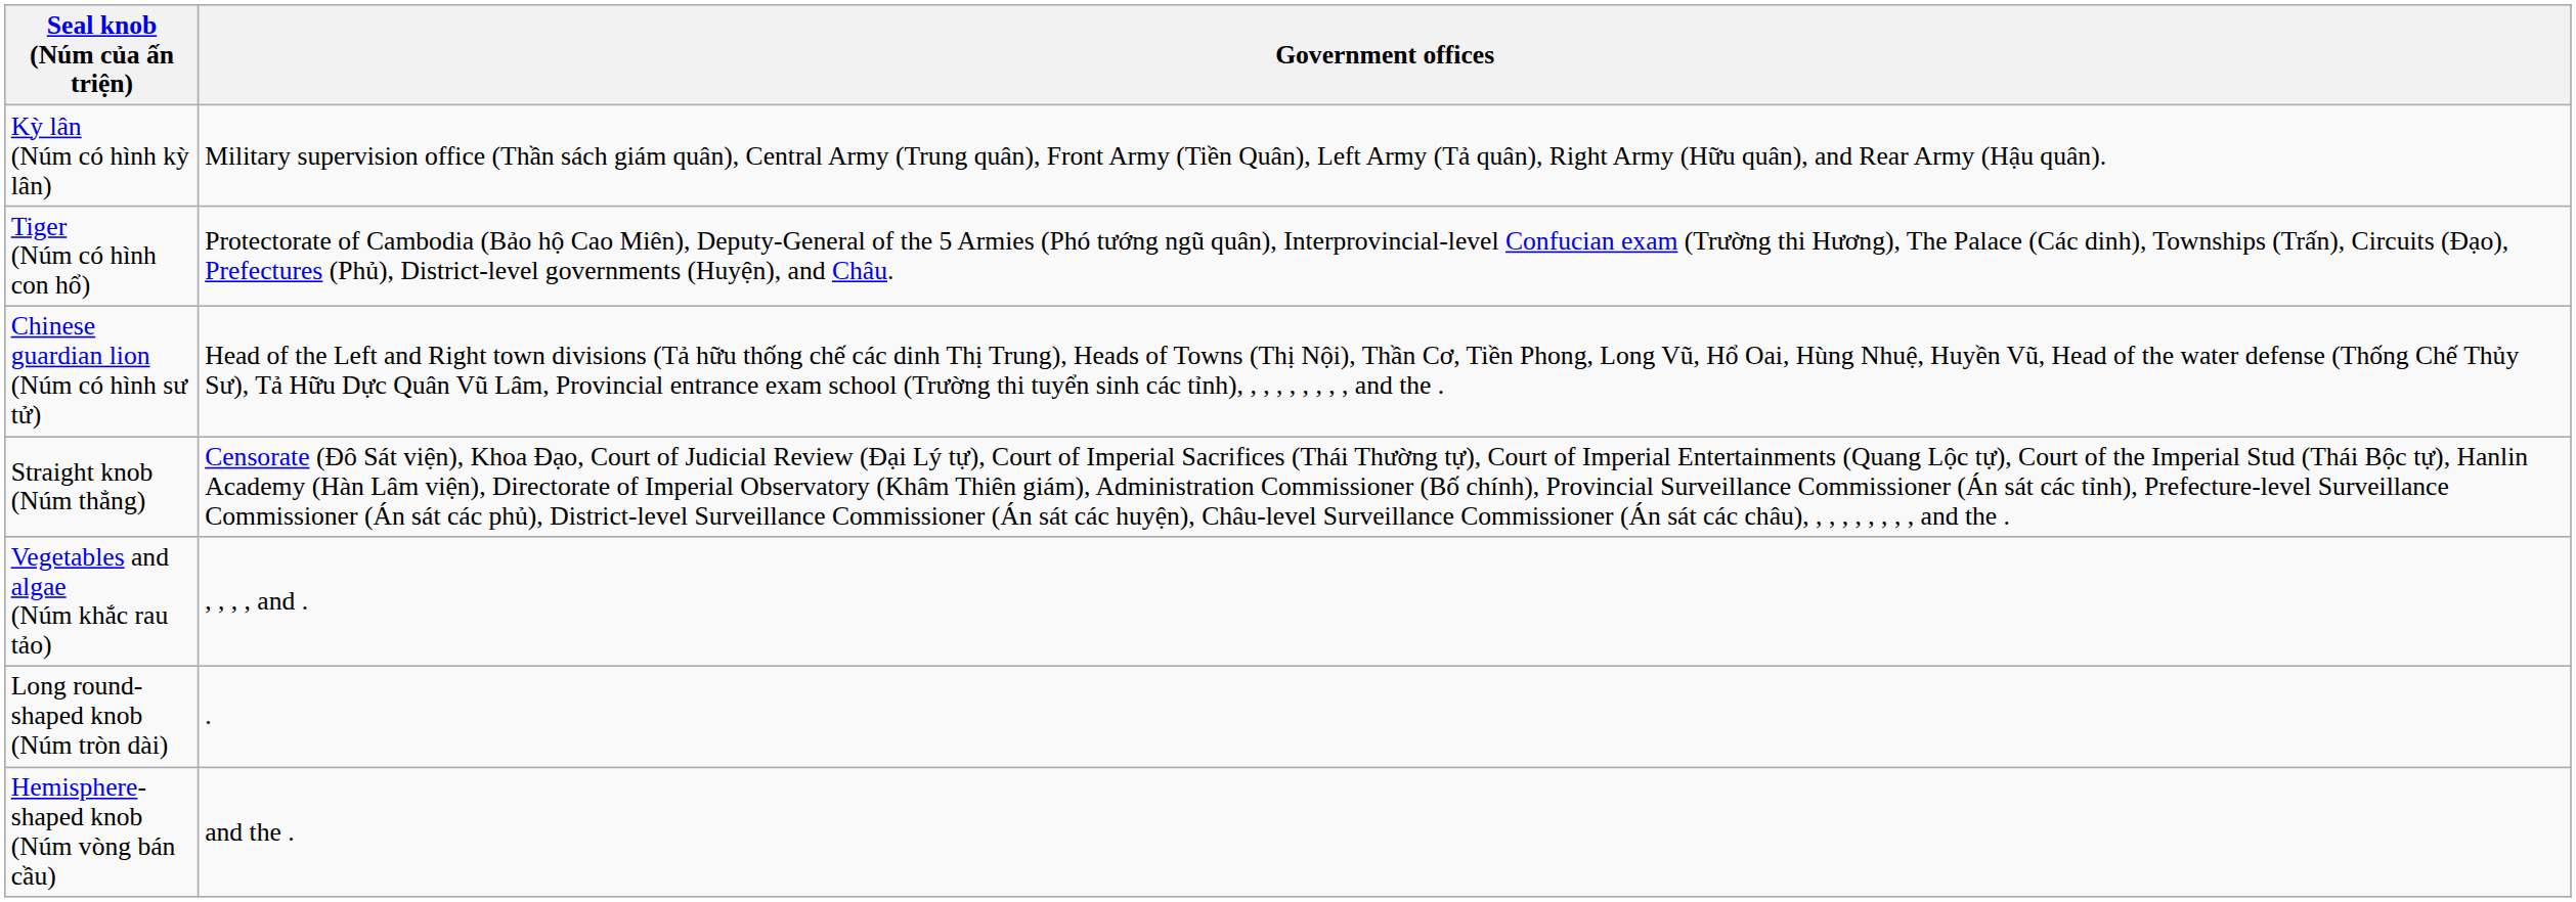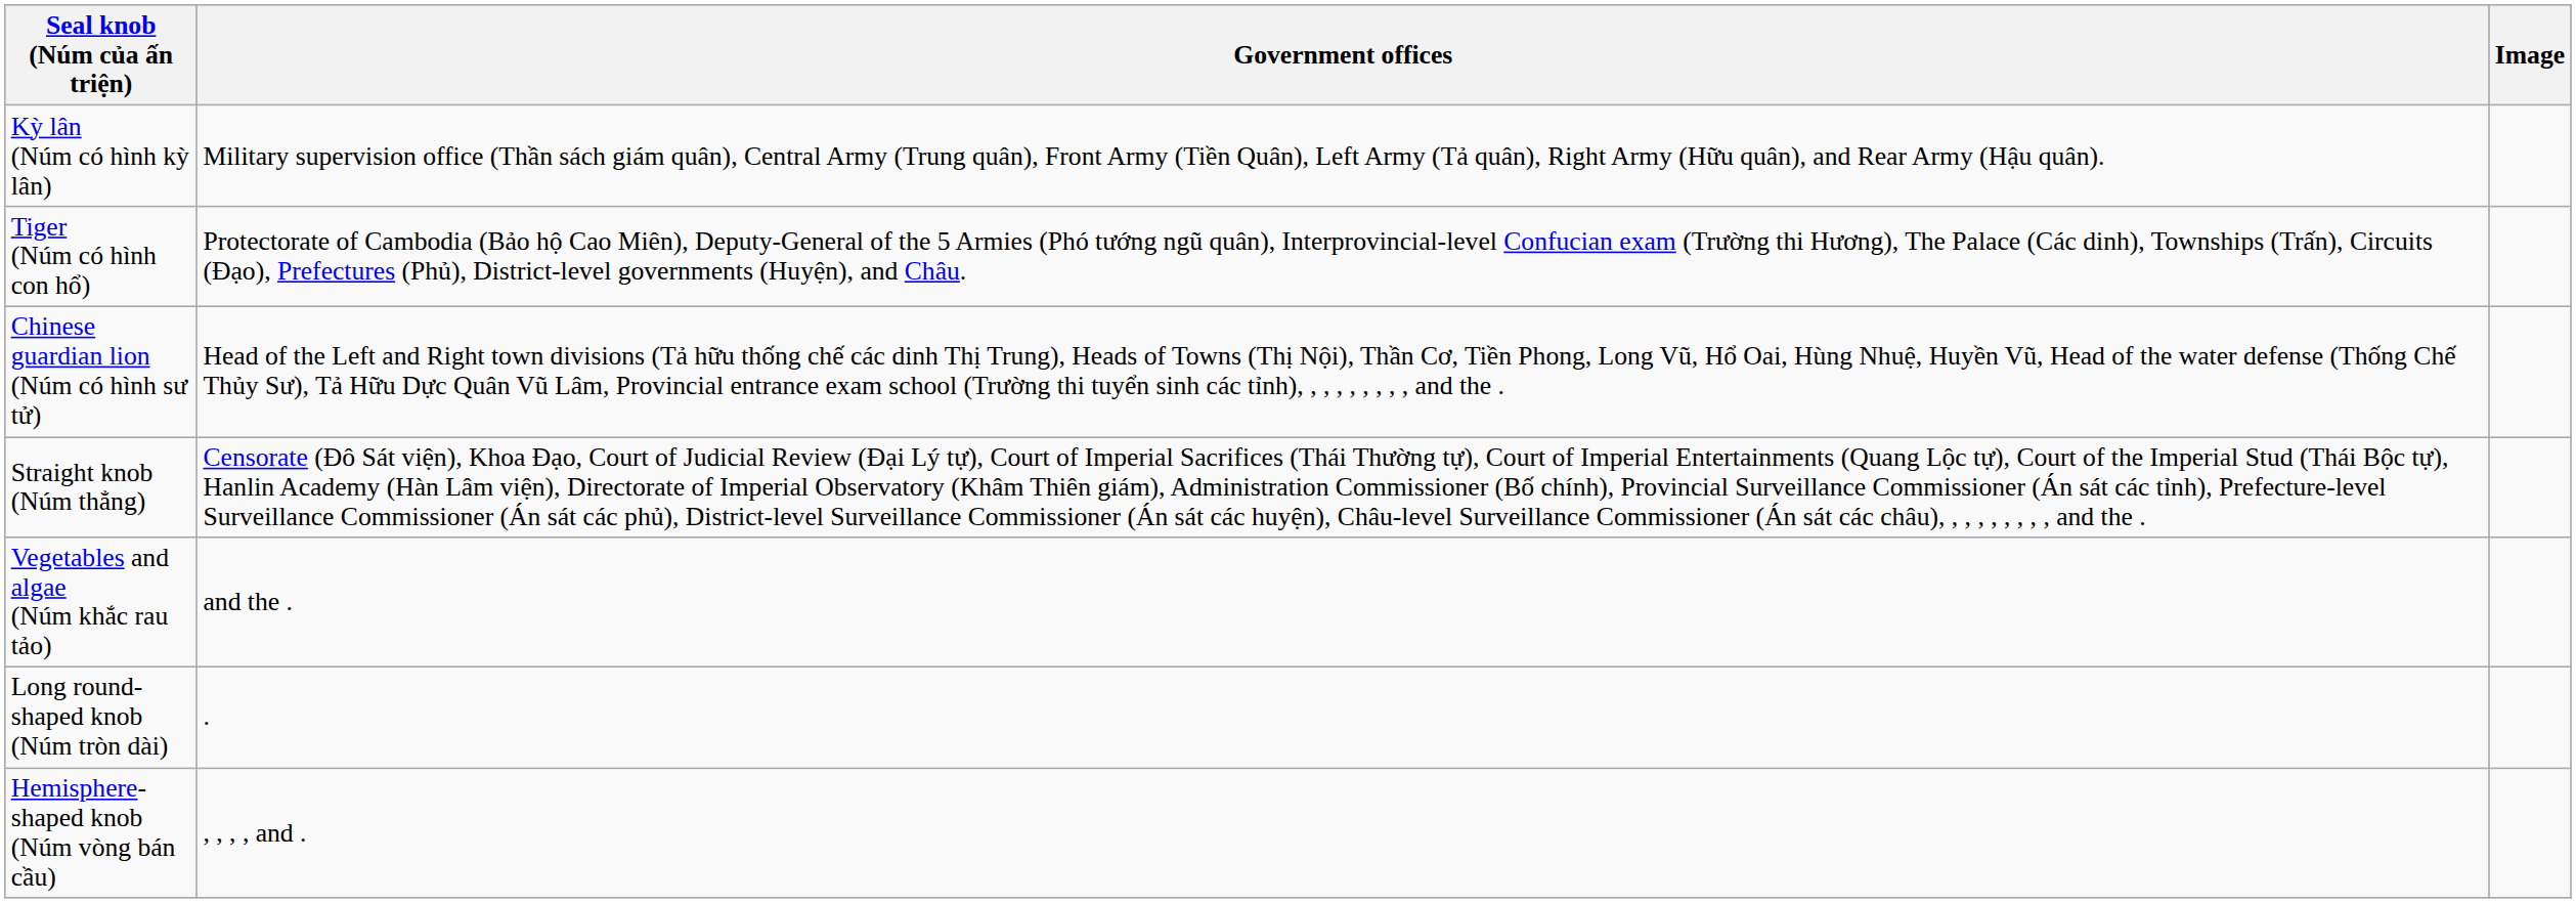 <table class="wikitable">
 <tr>
 <th><a href='#'>Seal knob</a><br>(Núm của ấn triện)</th>
 <th>Government offices</th>
+<th>Image</th>
 </tr>
 <tr>
 <td><a href='#'>Kỳ lân</a><br>(Núm có hình kỳ lân)</td>
 <td>Military supervision office (Thần sách giám quân), Central Army (Trung quân), Front Army (Tiền Quân), Left Army (Tả quân), Right Army (Hữu quân), and Rear Army (Hậu quân).</td>
+<td></td>
 </tr>
 <tr>
 <td><a href='#'>Tiger</a><br>(Núm có hình con hổ)</td>
 <td>Protectorate of Cambodia (Bảo hộ Cao Miên), Deputy-General of the 5 Armies (Phó tướng ngũ quân), Interprovincial-level <a href='#'>Confucian exam</a> (Trường thi Hương), The Palace (Các dinh), Townships (Trấn), Circuits (Đạo), <a href='#'>Prefectures</a> (Phủ), District-level governments (Huyện), and <a href='#'>Châu</a>.</td>
+<td></td>
 </tr>
 <tr>
 <td><a href='#'>Chinese guardian lion</a><br>(Núm có hình sư tử)</td>
 <td>Head of the Left and Right town divisions (Tả hữu thống chế các dinh Thị Trung), Heads of Towns (Thị Nội), Thần Cơ, Tiền Phong, Long Vũ, Hổ Oai, Hùng Nhuệ, Huyền Vũ, Head of the water defense (Thống Chế Thủy Sư), Tả Hữu Dực Quân Vũ Lâm, Provincial entrance exam school (Trường thi tuyển sinh các tỉnh), , , , , , , , , and the .</td>
+<td></td>
 </tr>
 <tr>
 <td>Straight knob<br>(Núm thẳng)</td>
 <td><a href='#'>Censorate</a> (Đô Sát viện), Khoa Đạo, Court of Judicial Review (Đại Lý tự), Court of Imperial Sacrifices (Thái Thường tự), Court of Imperial Entertainments (Quang Lộc tự), Court of the Imperial Stud (Thái Bộc tự), Hanlin Academy (Hàn Lâm viện),  Directorate of Imperial Observatory (Khâm Thiên giám), Administration Commissioner (Bố chính), Provincial Surveillance Commissioner (Án sát các tỉnh), Prefecture-level Surveillance Commissioner (Án sát các phủ), District-level Surveillance Commissioner (Án sát các huyện), Châu-level Surveillance Commissioner (Án sát các châu), , , , , , , , , and the .</td>
+<td></td>
 </tr>
 <tr>
 <td><a href='#'>Vegetables</a> and <a href='#'>algae</a><br>(Núm khắc rau tảo)</td>
-<td>, , , , and .</td>
+<td> and the .</td>
+<td></td>
 </tr>
 <tr>
 <td>Long round-shaped knob<br>(Núm tròn dài)</td>
 <td>.</td>
+<td></td>
 </tr>
 <tr>
 <td><a href='#'>Hemisphere</a>-shaped knob<br>(Núm vòng bán cầu)</td>
-<td> and the .</td>
+<td>, , , , and .</td>
+<td></td>
 </tr>
 </table>
